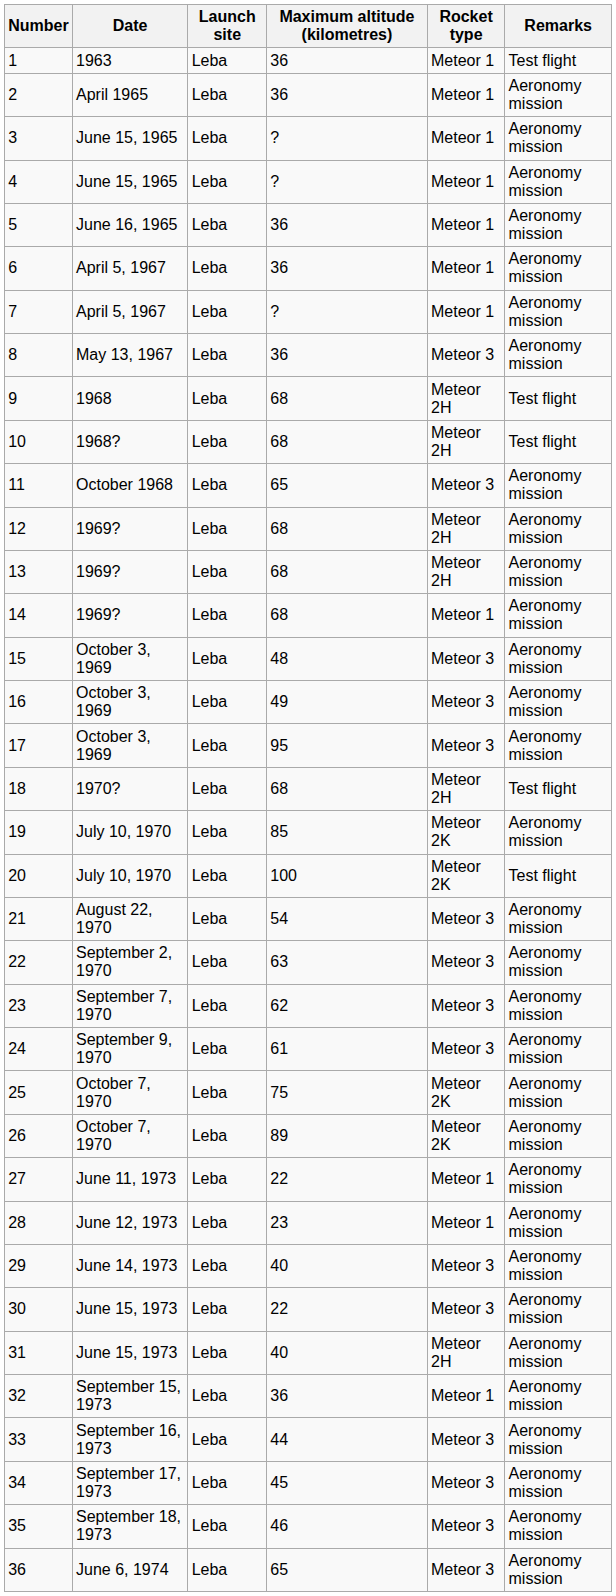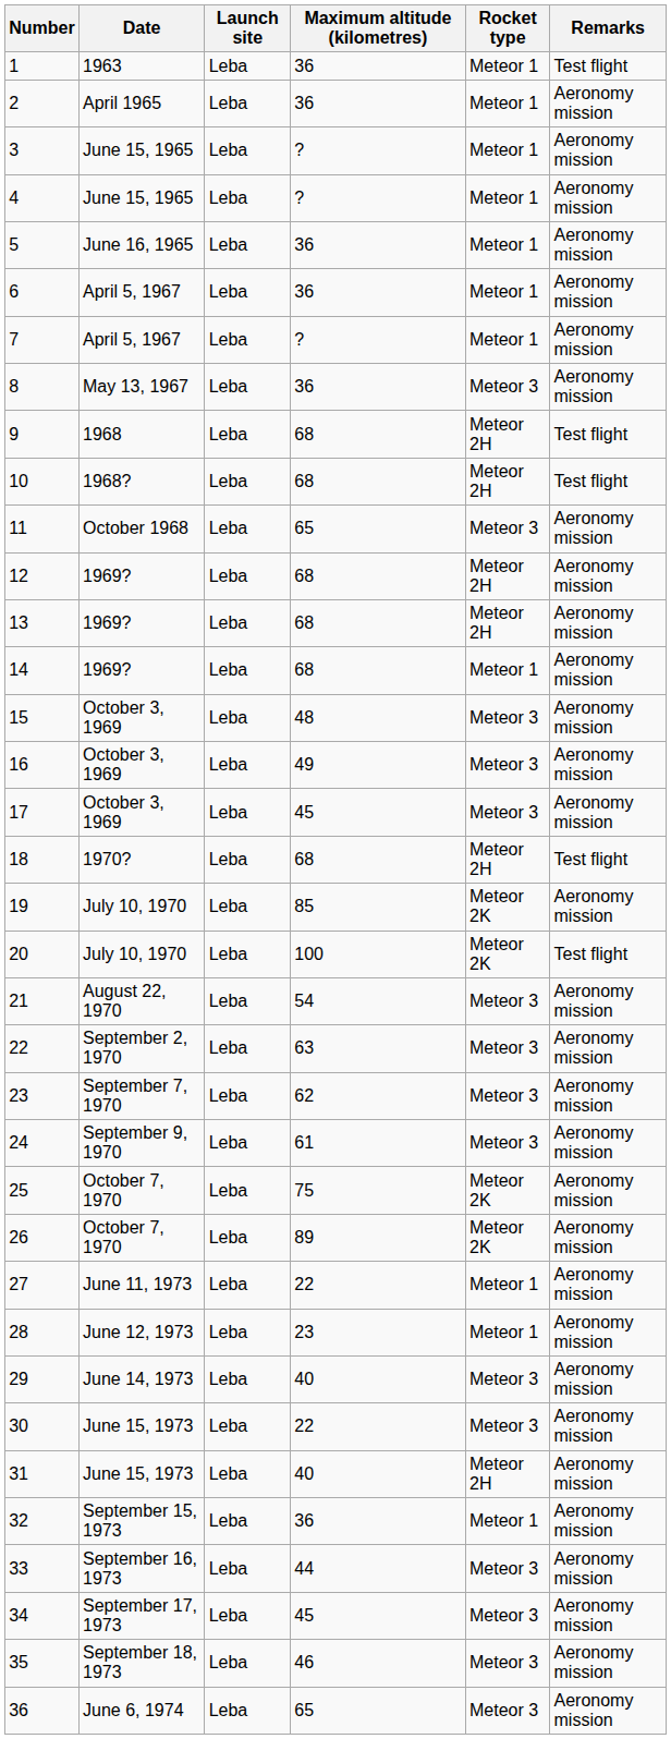 <table class="wikitable sortable">
 <tr>
 <th>Number</th>
 <th>Date</th>
 <th>Launch site</th>
 <th>Maximum altitude (kilometres)</th>
 <th>Rocket type</th>
 <th>Remarks</th>
 </tr>
 <tr>
 <td>1</td>
 <td>1963</td>
 <td>Leba</td>
 <td>36</td>
 <td>Meteor 1</td>
 <td>Test flight</td>
 </tr>
 <tr>
 <td>2</td>
 <td>April 1965</td>
 <td>Leba</td>
 <td>36</td>
 <td>Meteor 1</td>
 <td>Aeronomy mission</td>
 </tr>
 <tr>
 <td>3</td>
 <td>June 15, 1965</td>
 <td>Leba</td>
 <td>?</td>
 <td>Meteor 1</td>
 <td>Aeronomy mission</td>
 </tr>
 <tr>
 <td>4</td>
 <td>June 15, 1965</td>
 <td>Leba</td>
 <td>?</td>
 <td>Meteor 1</td>
 <td>Aeronomy mission</td>
 </tr>
 <tr>
 <td>5</td>
 <td>June 16, 1965</td>
 <td>Leba</td>
 <td>36</td>
 <td>Meteor 1</td>
 <td>Aeronomy mission</td>
 </tr>
 <tr>
 <td>6</td>
 <td>April 5, 1967</td>
 <td>Leba</td>
 <td>36</td>
 <td>Meteor 1</td>
 <td>Aeronomy mission</td>
 </tr>
 <tr>
 <td>7</td>
 <td>April 5, 1967</td>
 <td>Leba</td>
 <td>?</td>
 <td>Meteor 1</td>
 <td>Aeronomy mission</td>
 </tr>
 <tr>
 <td>8</td>
 <td>May 13, 1967</td>
 <td>Leba</td>
 <td>36</td>
 <td>Meteor 3</td>
 <td>Aeronomy mission</td>
 </tr>
 <tr>
 <td>9</td>
 <td>1968</td>
 <td>Leba</td>
 <td>68</td>
 <td>Meteor 2H</td>
 <td>Test flight</td>
 </tr>
 <tr>
 <td>10</td>
 <td>1968?</td>
 <td>Leba</td>
 <td>68</td>
 <td>Meteor 2H</td>
 <td>Test flight</td>
 </tr>
 <tr>
 <td>11</td>
 <td>October 1968</td>
 <td>Leba</td>
 <td>65</td>
 <td>Meteor 3</td>
 <td>Aeronomy mission</td>
 </tr>
 <tr>
 <td>12</td>
 <td>1969?</td>
 <td>Leba</td>
 <td>68</td>
 <td>Meteor 2H</td>
 <td>Aeronomy mission</td>
 </tr>
 <tr>
 <td>13</td>
 <td>1969?</td>
 <td>Leba</td>
 <td>68</td>
 <td>Meteor 2H</td>
 <td>Aeronomy mission</td>
 </tr>
 <tr>
 <td>14</td>
 <td>1969?</td>
 <td>Leba</td>
 <td>68</td>
 <td>Meteor 1</td>
 <td>Aeronomy mission</td>
 </tr>
 <tr>
 <td>15</td>
 <td>October 3, 1969</td>
 <td>Leba</td>
 <td>48</td>
 <td>Meteor 3</td>
 <td>Aeronomy mission</td>
 </tr>
 <tr>
 <td>16</td>
 <td>October 3, 1969</td>
 <td>Leba</td>
 <td>49</td>
 <td>Meteor 3</td>
 <td>Aeronomy mission</td>
 </tr>
 <tr>
 <td>17</td>
 <td>October 3, 1969</td>
 <td>Leba</td>
-<td>95</td>
+<td>45</td>
 <td>Meteor 3</td>
 <td>Aeronomy mission</td>
 </tr>
 <tr>
 <td>18</td>
 <td>1970?</td>
 <td>Leba</td>
 <td>68</td>
 <td>Meteor 2H</td>
 <td>Test flight</td>
 </tr>
 <tr>
 <td>19</td>
 <td>July 10, 1970</td>
 <td>Leba</td>
 <td>85</td>
 <td>Meteor 2K</td>
 <td>Aeronomy mission</td>
 </tr>
 <tr>
 <td>20</td>
 <td>July 10, 1970</td>
 <td>Leba</td>
 <td>100</td>
 <td>Meteor 2K</td>
 <td>Test flight</td>
 </tr>
 <tr>
 <td>21</td>
 <td>August 22, 1970</td>
 <td>Leba</td>
 <td>54</td>
 <td>Meteor 3</td>
 <td>Aeronomy mission</td>
 </tr>
 <tr>
 <td>22</td>
 <td>September 2, 1970</td>
 <td>Leba</td>
 <td>63</td>
 <td>Meteor 3</td>
 <td>Aeronomy mission</td>
 </tr>
 <tr>
 <td>23</td>
 <td>September 7, 1970</td>
 <td>Leba</td>
 <td>62</td>
 <td>Meteor 3</td>
 <td>Aeronomy mission</td>
 </tr>
 <tr>
 <td>24</td>
 <td>September 9, 1970</td>
 <td>Leba</td>
 <td>61</td>
 <td>Meteor 3</td>
 <td>Aeronomy mission</td>
 </tr>
 <tr>
 <td>25</td>
 <td>October 7, 1970</td>
 <td>Leba</td>
 <td>75</td>
 <td>Meteor 2K</td>
 <td>Aeronomy mission</td>
 </tr>
 <tr>
 <td>26</td>
 <td>October 7, 1970</td>
 <td>Leba</td>
 <td>89</td>
 <td>Meteor 2K</td>
 <td>Aeronomy mission</td>
 </tr>
 <tr>
 <td>27</td>
 <td>June 11, 1973</td>
 <td>Leba</td>
 <td>22</td>
 <td>Meteor 1</td>
 <td>Aeronomy mission</td>
 </tr>
 <tr>
 <td>28</td>
 <td>June 12, 1973</td>
 <td>Leba</td>
 <td>23</td>
 <td>Meteor 1</td>
 <td>Aeronomy mission</td>
 </tr>
 <tr>
 <td>29</td>
 <td>June 14, 1973</td>
 <td>Leba</td>
 <td>40</td>
 <td>Meteor 3</td>
 <td>Aeronomy mission</td>
 </tr>
 <tr>
 <td>30</td>
 <td>June 15, 1973</td>
 <td>Leba</td>
 <td>22</td>
 <td>Meteor 3</td>
 <td>Aeronomy mission</td>
 </tr>
 <tr>
 <td>31</td>
 <td>June 15, 1973</td>
 <td>Leba</td>
 <td>40</td>
 <td>Meteor 2H</td>
 <td>Aeronomy mission</td>
 </tr>
 <tr>
 <td>32</td>
 <td>September 15, 1973</td>
 <td>Leba</td>
 <td>36</td>
 <td>Meteor 1</td>
 <td>Aeronomy mission</td>
 </tr>
 <tr>
 <td>33</td>
 <td>September 16, 1973</td>
 <td>Leba</td>
 <td>44</td>
 <td>Meteor 3</td>
 <td>Aeronomy mission</td>
 </tr>
 <tr>
 <td>34</td>
 <td>September 17, 1973</td>
 <td>Leba</td>
 <td>45</td>
 <td>Meteor 3</td>
 <td>Aeronomy mission</td>
 </tr>
 <tr>
 <td>35</td>
 <td>September 18, 1973</td>
 <td>Leba</td>
 <td>46</td>
 <td>Meteor 3</td>
 <td>Aeronomy mission</td>
 </tr>
 <tr>
 <td>36</td>
 <td>June 6, 1974</td>
 <td>Leba</td>
 <td>65</td>
 <td>Meteor 3</td>
 <td>Aeronomy mission</td>
 </tr>
 </table>
